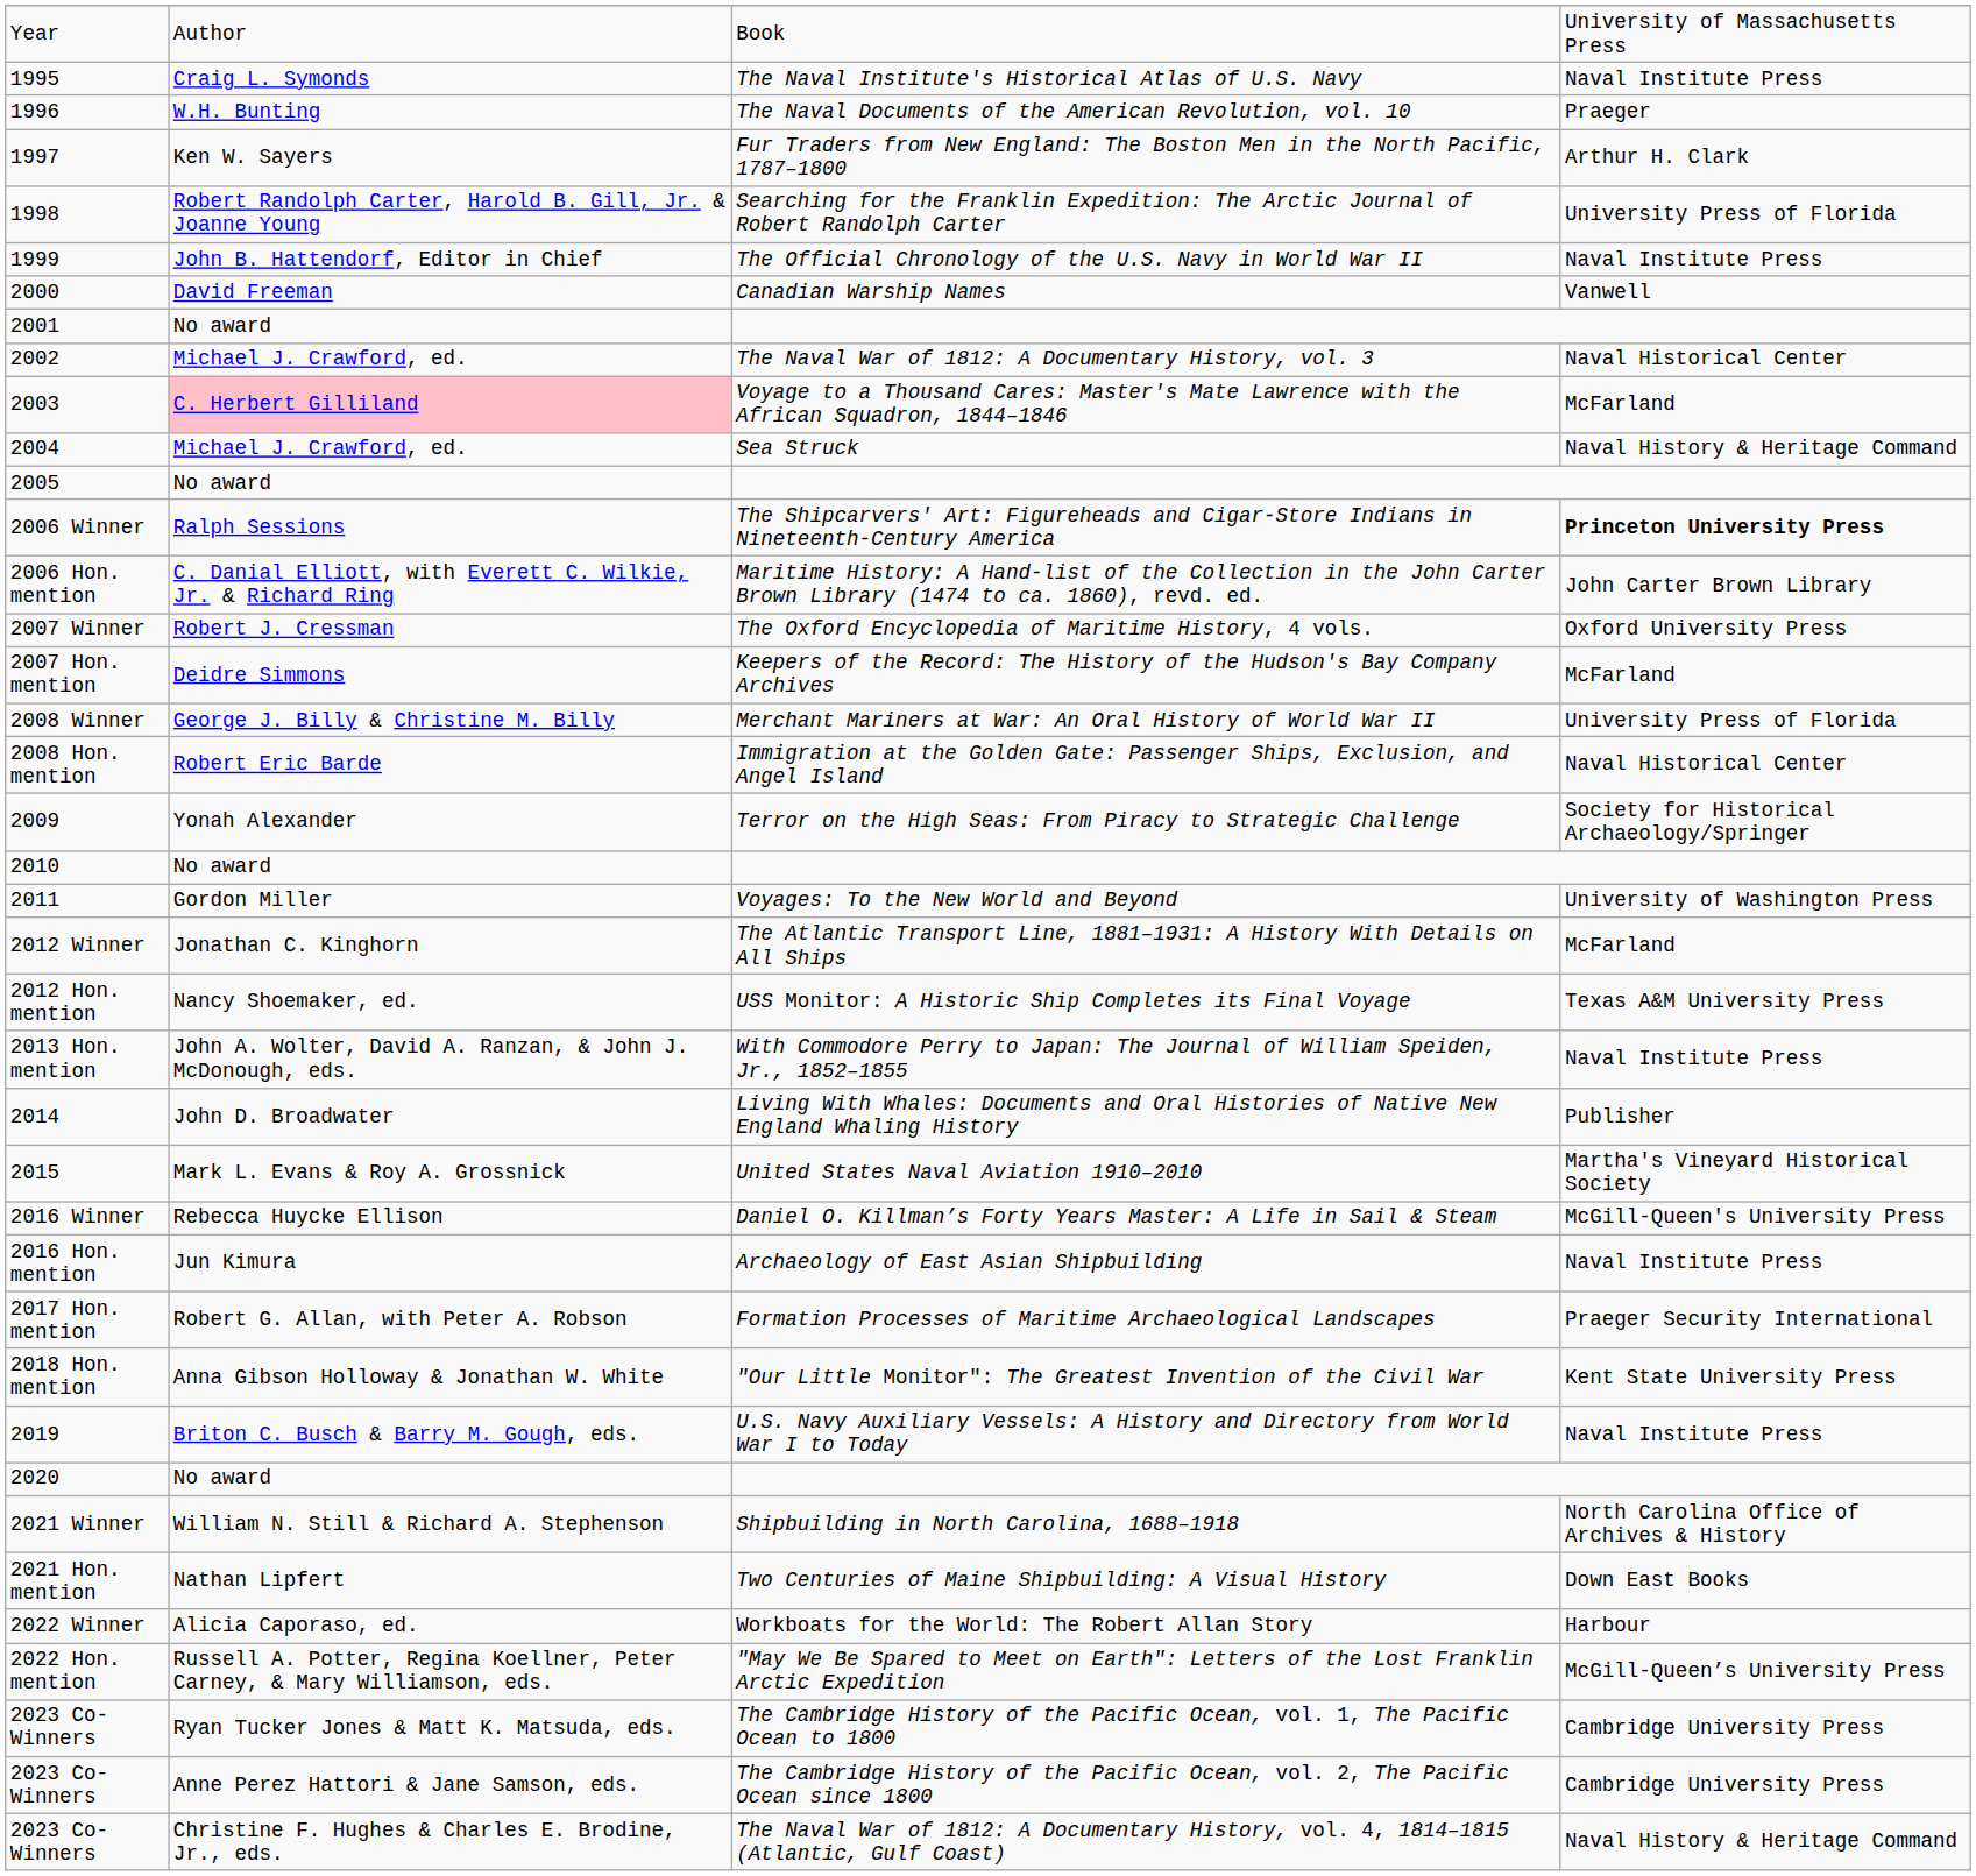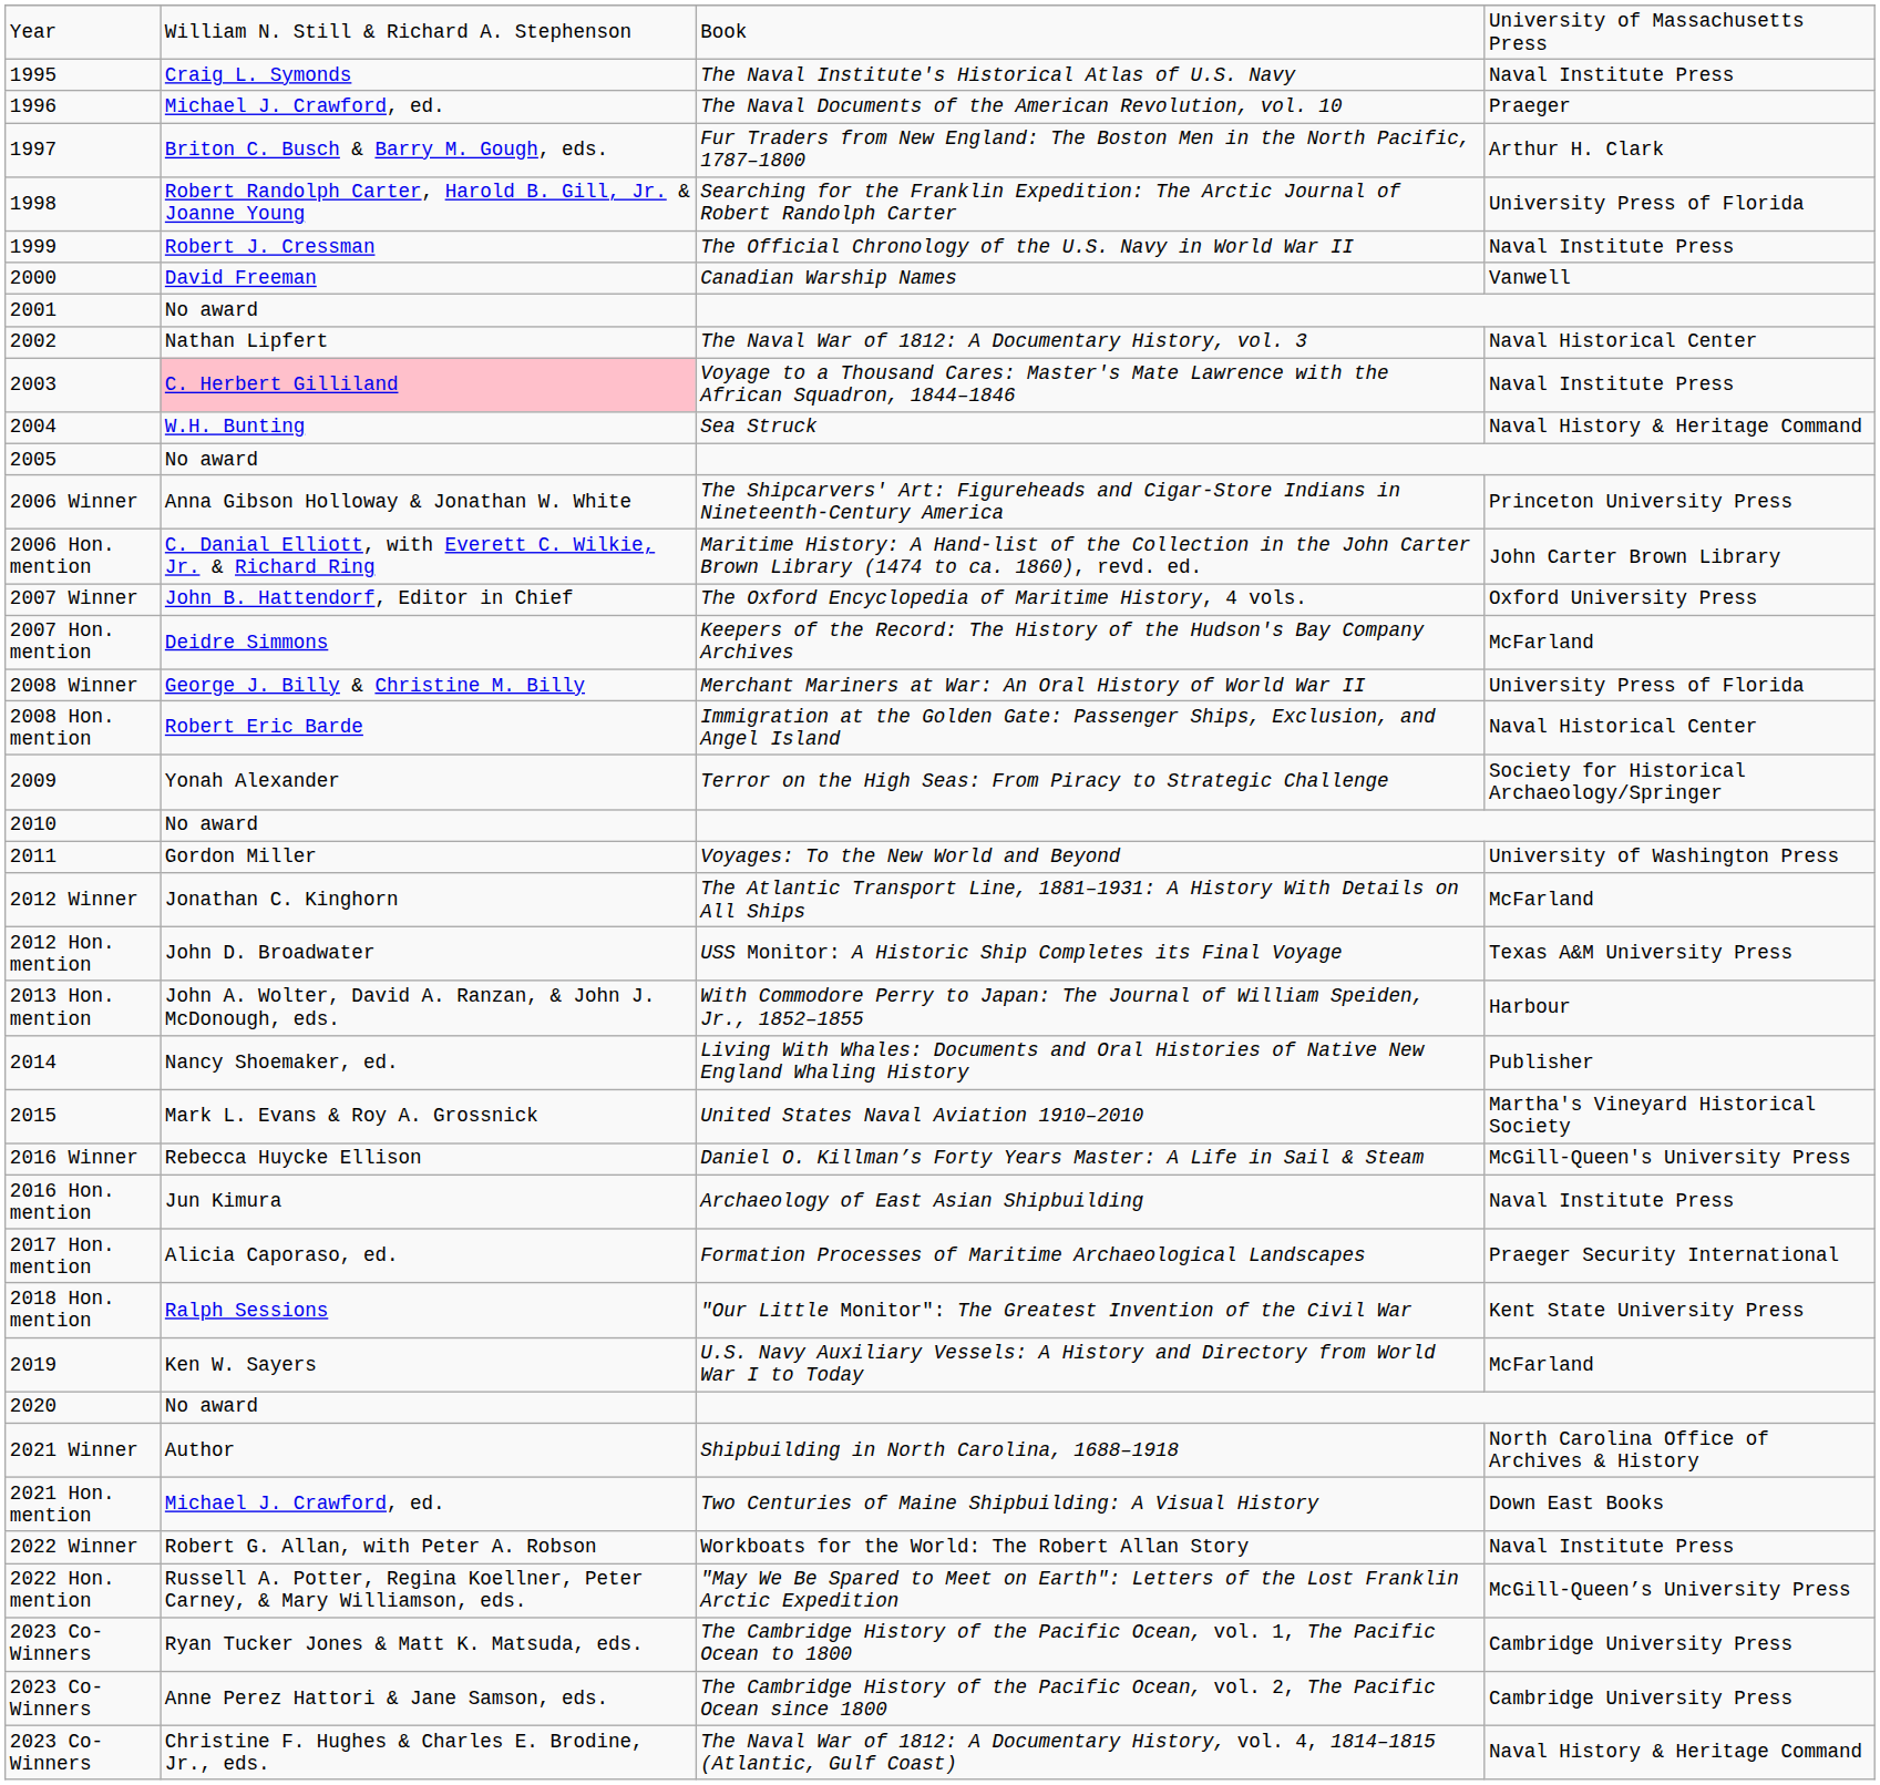 <table class="wikitable">
 <tr>
 </tr>
 <tr>
 <td>Year</td>
-<td>Author</td>
+<td>William N. Still & Richard A. Stephenson</td>
 <td>Book</td>
 <td>University of Massachusetts Press</td>
 </tr>
 <tr>
 <td>1995</td>
 <td><a href='#'>Craig L. Symonds</a></td>
 <td><em>The Naval Institute's Historical Atlas of U.S. Navy</em></td>
 <td>Naval Institute Press</td>
 </tr>
 <tr>
 <td>1996</td>
-<td><a href='#'>W.H. Bunting</a></td>
+<td><a href='#'>Michael J. Crawford</a>, ed.</td>
 <td><em>The Naval Documents of the American Revolution, vol. 10</em></td>
 <td>Praeger</td>
 </tr>
 <tr>
 <td>1997</td>
-<td>Ken W. Sayers</td>
+<td><a href='#'>Briton C. Busch</a> & <a href='#'>Barry M. Gough</a>, eds.</td>
 <td><em>Fur Traders from New England: The Boston Men in the North Pacific, 1787–1800</em></td>
 <td>Arthur H. Clark</td>
 </tr>
 <tr>
 <td>1998</td>
 <td><a href='#'>Robert Randolph Carter</a>, <a href='#'>Harold B. Gill, Jr.</a> & <a href='#'>Joanne Young</a></td>
 <td><em>Searching for the Franklin Expedition: The Arctic Journal of Robert Randolph Carter</em></td>
 <td>University Press of Florida</td>
 </tr>
 <tr>
 <td>1999</td>
-<td><a href='#'>John B. Hattendorf</a>, Editor in Chief</td>
+<td><a href='#'>Robert J. Cressman</a></td>
 <td><em>The Official Chronology of the U.S. Navy in World War II</em></td>
 <td>Naval Institute Press</td>
 </tr>
 <tr>
 <td>2000</td>
 <td><a href='#'>David Freeman</a></td>
 <td><em>Canadian Warship Names</em></td>
 <td>Vanwell</td>
 </tr>
 <tr>
 <td>2001</td>
 <td>No award</td>
 </tr>
 <tr>
 <td>2002</td>
-<td><a href='#'>Michael J. Crawford</a>, ed.</td>
+<td>Nathan Lipfert</td>
 <td><em>The Naval War of 1812: A Documentary History, vol. 3</em></td>
 <td>Naval Historical Center</td>
 </tr>
 <tr>
 <td>2003</td>
 <td style="background: pink;"><a href='#'>C. Herbert Gilliland</a></td>
 <td><em>Voyage to a Thousand Cares: Master's Mate Lawrence with the African Squadron, 1844–1846</em></td>
-<td>McFarland</td>
+<td>Naval Institute Press</td>
 </tr>
 <tr>
 <td>2004</td>
-<td><a href='#'>Michael J. Crawford</a>, ed.</td>
+<td><a href='#'>W.H. Bunting</a></td>
 <td><em>Sea Struck</em></td>
 <td>Naval History & Heritage Command</td>
 </tr>
 <tr>
 <td>2005</td>
 <td>No award</td>
 </tr>
 <tr>
 <td>2006 Winner</td>
-<td><a href='#'>Ralph Sessions</a></td>
+<td>Anna Gibson Holloway & Jonathan W. White</td>
 <td><em>The Shipcarvers' Art: Figureheads and Cigar-Store Indians in Nineteenth-Century America</em></td>
-<td><strong>Princeton University Press</strong></td>
+<td>Princeton University Press</td>
 </tr>
 <tr>
 <td>2006 Hon. mention</td>
 <td><a href='#'>C. Danial Elliott</a>, with <a href='#'>Everett C. Wilkie, Jr.</a> & <a href='#'>Richard Ring</a></td>
 <td><em>Maritime History: A Hand-list of the Collection in the John Carter Brown Library (1474 to ca. 1860)</em>, revd. ed.</td>
 <td>John Carter Brown Library</td>
 </tr>
 <tr>
 <td>2007 Winner</td>
-<td><a href='#'>Robert J. Cressman</a></td>
+<td><a href='#'>John B. Hattendorf</a>, Editor in Chief</td>
 <td><em>The Oxford Encyclopedia of Maritime History</em>, 4 vols.</td>
 <td>Oxford University Press</td>
 </tr>
 <tr>
 <td>2007 Hon. mention</td>
 <td><a href='#'>Deidre Simmons</a></td>
 <td><em>Keepers of the Record: The History of the Hudson's Bay Company Archives</em></td>
 <td>McFarland</td>
 </tr>
 <tr>
 <td>2008 Winner</td>
 <td><a href='#'>George J. Billy</a> & <a href='#'>Christine M. Billy</a></td>
 <td><em>Merchant Mariners at War: An Oral History of World War II</em></td>
 <td>University Press of Florida</td>
 </tr>
 <tr>
 <td>2008 Hon. mention</td>
 <td><a href='#'>Robert Eric Barde</a></td>
 <td><em>Immigration at the Golden Gate: Passenger Ships, Exclusion, and Angel Island</em></td>
 <td>Naval Historical Center</td>
 </tr>
 <tr>
 <td>2009</td>
 <td>Yonah Alexander</td>
 <td><em>Terror on the High Seas: From Piracy to Strategic Challenge</em></td>
 <td>Society for Historical Archaeology/Springer</td>
 </tr>
 <tr>
 <td>2010</td>
 <td>No award</td>
 </tr>
 <tr>
 <td>2011</td>
 <td>Gordon Miller</td>
 <td><em>Voyages: To the New World and Beyond</em></td>
 <td>University of Washington Press</td>
 </tr>
 <tr>
 <td>2012 Winner</td>
 <td>Jonathan C. Kinghorn</td>
 <td><em>The Atlantic Transport Line, 1881–1931: A History With Details on All Ships</em></td>
 <td>McFarland</td>
 </tr>
 <tr>
 <td>2012 Hon. mention</td>
-<td>Nancy Shoemaker, ed.</td>
+<td>John D. Broadwater</td>
 <td><em>USS</em> Monitor: <em>A Historic Ship Completes its Final Voyage</em></td>
 <td>Texas A&M University Press</td>
 </tr>
 <tr>
 <td>2013 Hon. mention</td>
 <td>John A. Wolter, David A. Ranzan, & John J. McDonough, eds.</td>
 <td><em>With Commodore Perry to Japan: The Journal of William Speiden, Jr., 1852–1855</em></td>
-<td>Naval Institute Press</td>
+<td>Harbour</td>
 </tr>
 <tr>
 <td>2014</td>
-<td>John D. Broadwater</td>
+<td>Nancy Shoemaker, ed.</td>
 <td><em>Living With Whales: Documents and Oral Histories of Native New England Whaling History</em></td>
 <td>Publisher</td>
 </tr>
 <tr>
 <td>2015</td>
 <td>Mark L. Evans & Roy A. Grossnick</td>
 <td><em>United States Naval Aviation 1910–2010 </em></td>
 <td>Martha's Vineyard Historical Society</td>
 </tr>
 <tr>
 <td>2016 Winner</td>
 <td>Rebecca Huycke Ellison</td>
 <td><em>Daniel O. Killman’s Forty Years Master: A Life in Sail & Steam</em></td>
 <td>McGill-Queen's University Press</td>
 </tr>
 <tr>
 <td>2016 Hon. mention</td>
 <td>Jun Kimura</td>
 <td><em>Archaeology of East Asian Shipbuilding</em></td>
 <td>Naval Institute Press</td>
 </tr>
 <tr>
 <td>2017 Hon. mention</td>
-<td>Robert G. Allan, with Peter A. Robson</td>
+<td>Alicia Caporaso, ed.</td>
 <td><em>Formation Processes of Maritime Archaeological Landscapes</em></td>
 <td>Praeger Security International</td>
 </tr>
 <tr>
 <td>2018 Hon. mention</td>
-<td>Anna Gibson Holloway & Jonathan W. White</td>
+<td><a href='#'>Ralph Sessions</a></td>
 <td><em>"Our Little</em> Monitor":<em> The Greatest Invention of the Civil War</em></td>
 <td>Kent State University Press</td>
 </tr>
 <tr>
 <td>2019</td>
-<td><a href='#'>Briton C. Busch</a> & <a href='#'>Barry M. Gough</a>, eds.</td>
+<td>Ken W. Sayers</td>
 <td><em>U.S. Navy Auxiliary Vessels: A History and Directory from World War I to Today</em></td>
-<td>Naval Institute Press</td>
+<td>McFarland</td>
 </tr>
 <tr>
 <td>2020</td>
 <td>No award</td>
 </tr>
 <tr>
 <td>2021 Winner</td>
-<td>William N. Still & Richard A. Stephenson</td>
+<td>Author</td>
 <td><em>Shipbuilding in North Carolina, 1688–1918</em></td>
 <td>North Carolina Office of Archives & History</td>
 </tr>
 <tr>
 <td>2021 Hon. mention</td>
-<td>Nathan Lipfert</td>
+<td><a href='#'>Michael J. Crawford</a>, ed.</td>
 <td><em>Two Centuries of Maine Shipbuilding: A Visual History</em></td>
 <td>Down East Books</td>
 </tr>
 <tr>
 <td>2022 Winner</td>
-<td>Alicia Caporaso, ed.</td>
+<td>Robert G. Allan, with Peter A. Robson</td>
 <td>Workboats for the World: The Robert Allan Story</td>
-<td>Harbour</td>
+<td>Naval Institute Press</td>
 </tr>
 <tr>
 <td>2022 Hon. mention</td>
 <td>Russell A. Potter, Regina Koellner, Peter Carney, & Mary Williamson, eds.</td>
 <td><em>"May We Be Spared to Meet on Earth": Letters of the Lost Franklin Arctic Expedition</em></td>
 <td>McGill-Queen’s University Press</td>
 </tr>
 <tr>
 <td>2023 Co-Winners</td>
 <td>Ryan Tucker Jones & Matt K. Matsuda, eds.</td>
 <td><em>The Cambridge History of the Pacific Ocean,</em> vol. 1, <em>The Pacific Ocean to 1800</em></td>
 <td>Cambridge University Press</td>
 </tr>
 <tr>
 <td>2023 Co-Winners</td>
 <td>Anne Perez Hattori & Jane Samson, eds.</td>
 <td><em>The Cambridge History of the Pacific Ocean,</em> vol. 2, <em>The Pacific Ocean since 1800</em></td>
 <td>Cambridge University Press</td>
 </tr>
 <tr>
 <td>2023 Co-Winners</td>
 <td>Christine F. Hughes & Charles E. Brodine, Jr., eds.</td>
 <td><em>The Naval War of 1812: A Documentary History,</em> vol. 4, <em>1814–1815 (Atlantic, Gulf Coast)</em></td>
 <td>Naval History & Heritage Command</td>
 </tr>
 </table>
